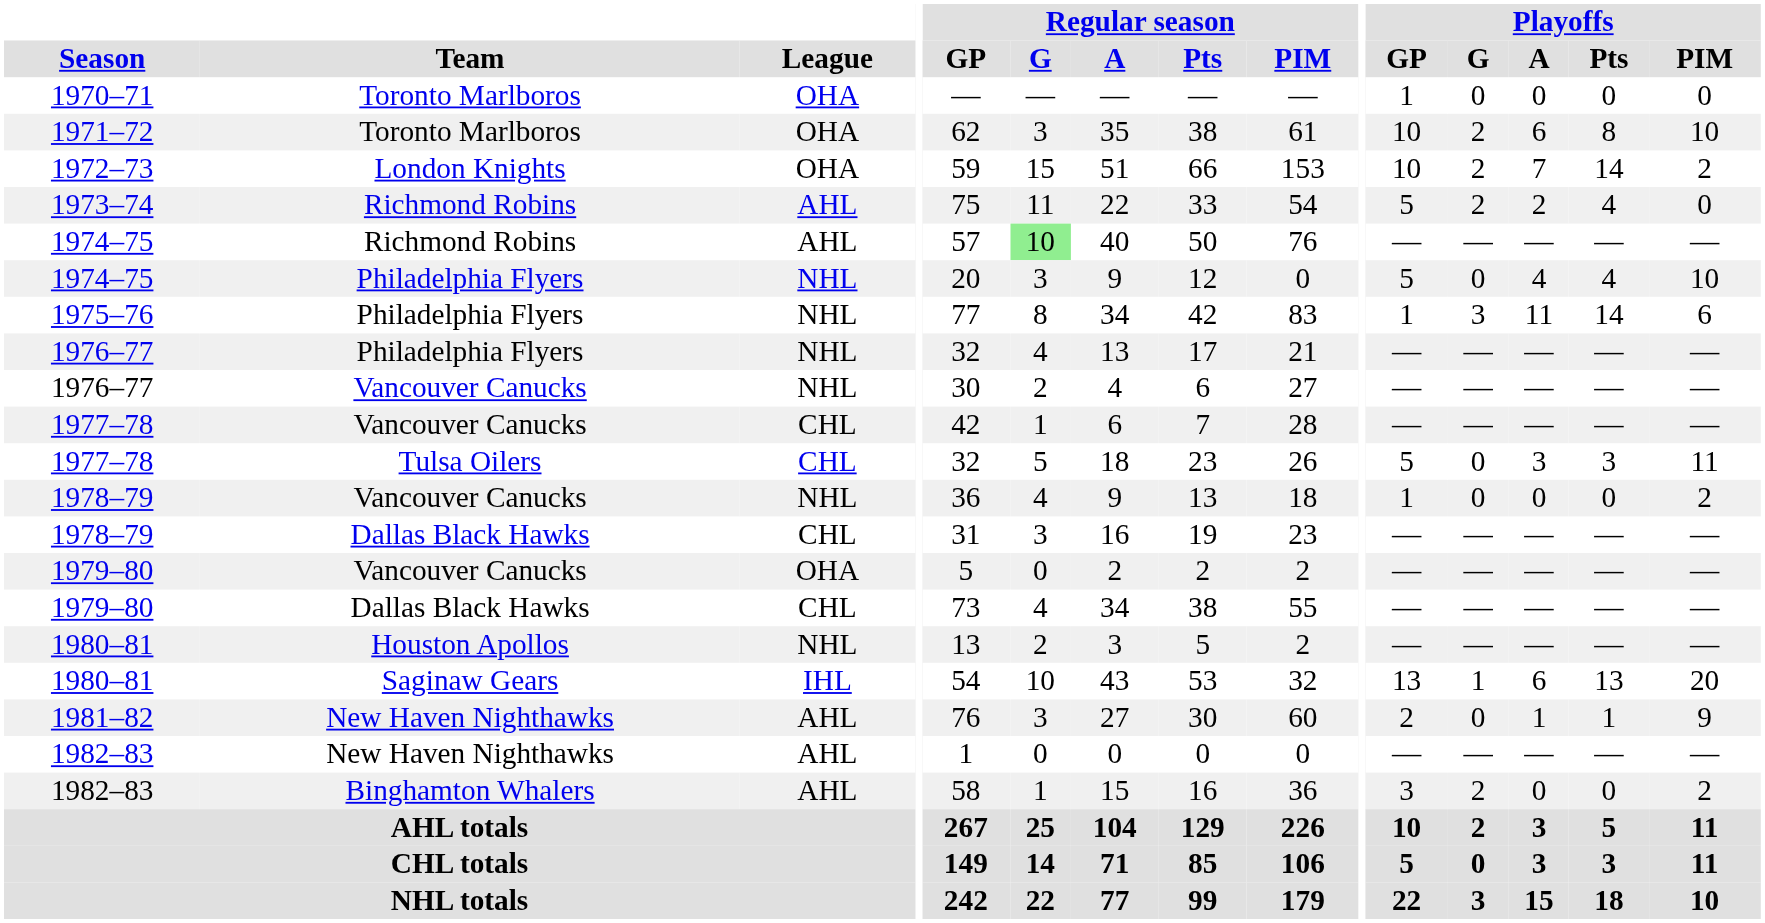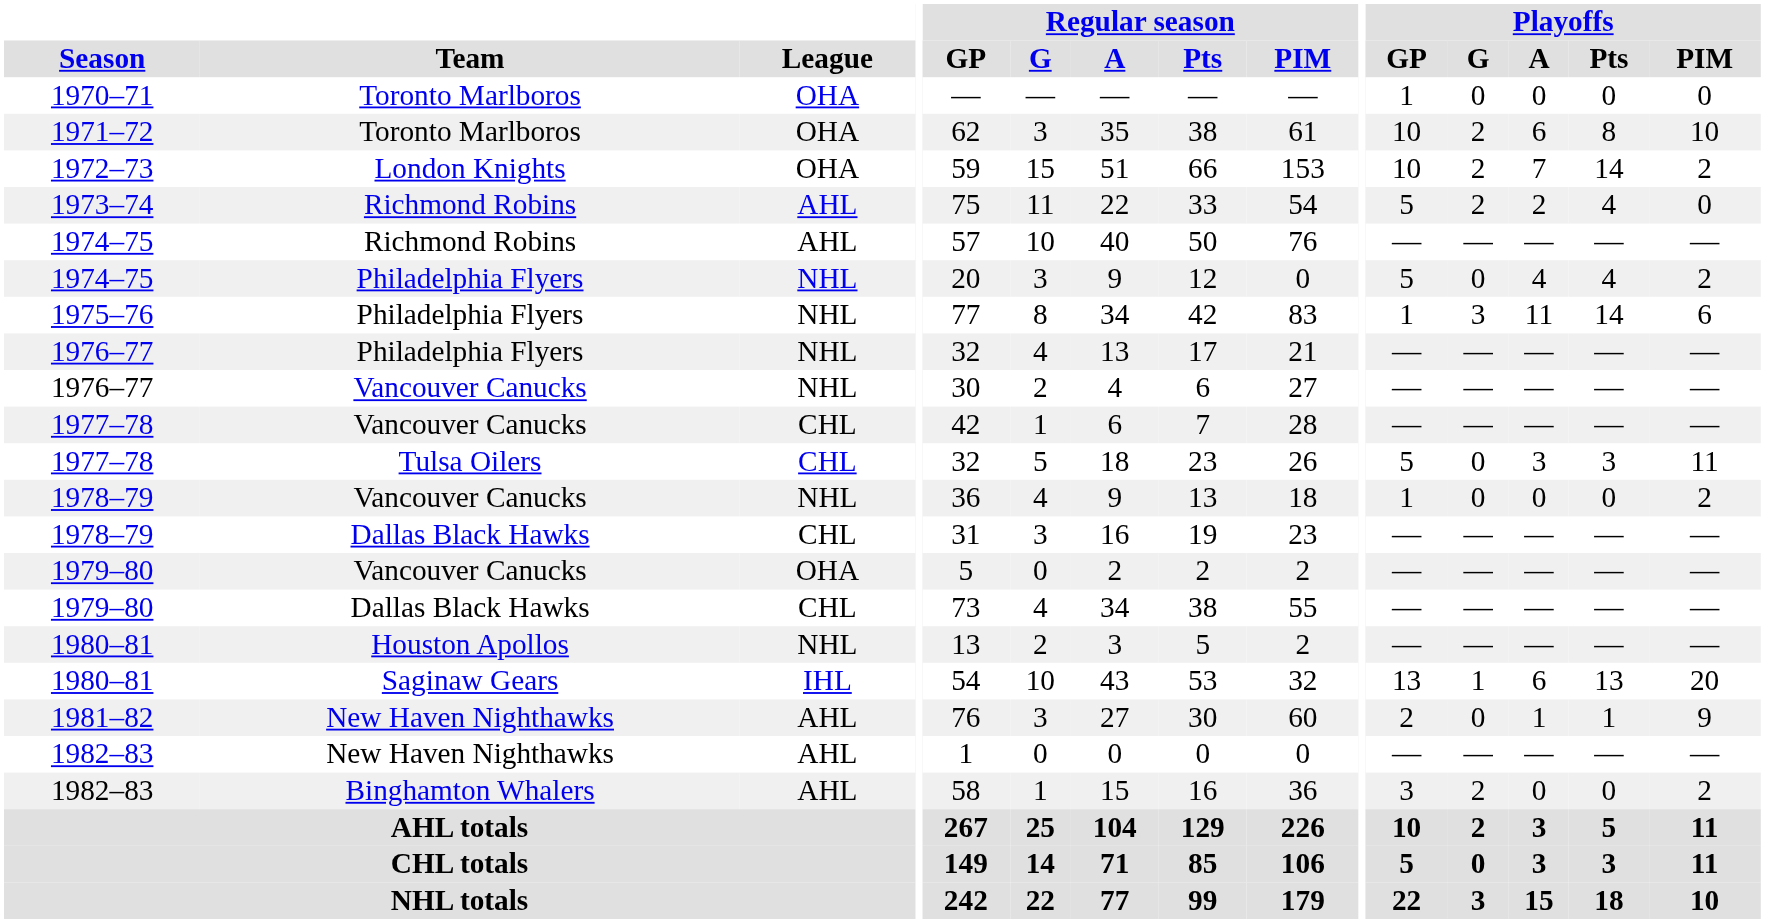 <table border="0" cellpadding="1" cellspacing="0" style="text-align:center; width:60em">
 <tr bgcolor="#e0e0e0">
 <th colspan="3" bgcolor="#ffffff"></th>
 <th rowspan="100" bgcolor="#ffffff"></th>
 <th colspan="5"><a href='#'>Regular season</a></th>
 <th rowspan="100" bgcolor="#ffffff"></th>
 <th colspan="5"><a href='#'>Playoffs</a></th>
 </tr>
 <tr bgcolor="#e0e0e0">
 <th><a href='#'>Season</a></th>
 <th>Team</th>
 <th>League</th>
 <th>GP</th>
 <th><a href='#'>G</a></th>
 <th><a href='#'>A</a></th>
 <th><a href='#'>Pts</a></th>
 <th><a href='#'>PIM</a></th>
 <th>GP</th>
 <th>G</th>
 <th>A</th>
 <th>Pts</th>
 <th>PIM</th>
 </tr>
 <tr>
 <td><a href='#'>1970–71</a></td>
 <td><a href='#'>Toronto Marlboros</a></td>
 <td><a href='#'>OHA</a></td>
 <td>—</td>
 <td>—</td>
 <td>—</td>
 <td>—</td>
 <td>—</td>
 <td>1</td>
 <td>0</td>
 <td>0</td>
 <td>0</td>
 <td>0</td>
 </tr>
 <tr bgcolor="#f0f0f0">
 <td><a href='#'>1971–72</a></td>
 <td>Toronto Marlboros</td>
 <td>OHA</td>
 <td>62</td>
 <td>3</td>
 <td>35</td>
 <td>38</td>
 <td>61</td>
 <td>10</td>
 <td>2</td>
 <td>6</td>
 <td>8</td>
 <td>10</td>
 </tr>
 <tr>
 <td><a href='#'>1972–73</a></td>
 <td><a href='#'>London Knights</a></td>
 <td>OHA</td>
 <td>59</td>
 <td>15</td>
 <td>51</td>
 <td>66</td>
 <td>153</td>
 <td>10</td>
 <td>2</td>
 <td>7</td>
 <td>14</td>
 <td>2</td>
 </tr>
 <tr bgcolor="#f0f0f0">
 <td><a href='#'>1973–74</a></td>
 <td><a href='#'>Richmond Robins</a></td>
 <td><a href='#'>AHL</a></td>
 <td>75</td>
 <td>11</td>
 <td>22</td>
 <td>33</td>
 <td>54</td>
 <td>5</td>
 <td>2</td>
 <td>2</td>
 <td>4</td>
 <td>0</td>
 </tr>
 <tr>
 <td><a href='#'>1974–75</a></td>
 <td>Richmond Robins</td>
 <td>AHL</td>
 <td>57</td>
-<td style="background: lightgreen;">10</td>
+<td>10</td>
 <td>40</td>
 <td>50</td>
 <td>76</td>
 <td>—</td>
 <td>—</td>
 <td>—</td>
 <td>—</td>
 <td>—</td>
 </tr>
 <tr bgcolor="#f0f0f0">
 <td><a href='#'>1974–75</a></td>
 <td><a href='#'>Philadelphia Flyers</a></td>
 <td><a href='#'>NHL</a></td>
 <td>20</td>
 <td>3</td>
 <td>9</td>
 <td>12</td>
 <td>0</td>
 <td>5</td>
 <td>0</td>
 <td>4</td>
 <td>4</td>
-<td>10</td>
+<td>2</td>
 </tr>
 <tr>
 <td><a href='#'>1975–76</a></td>
 <td>Philadelphia Flyers</td>
 <td>NHL</td>
 <td>77</td>
 <td>8</td>
 <td>34</td>
 <td>42</td>
 <td>83</td>
 <td>1</td>
 <td>3</td>
 <td>11</td>
 <td>14</td>
 <td>6</td>
 </tr>
 <tr bgcolor="#f0f0f0">
 <td><a href='#'>1976–77</a></td>
 <td>Philadelphia Flyers</td>
 <td>NHL</td>
 <td>32</td>
 <td>4</td>
 <td>13</td>
 <td>17</td>
 <td>21</td>
 <td>—</td>
 <td>—</td>
 <td>—</td>
 <td>—</td>
 <td>—</td>
 </tr>
 <tr>
 <td>1976–77</td>
 <td><a href='#'>Vancouver Canucks</a></td>
 <td>NHL</td>
 <td>30</td>
 <td>2</td>
 <td>4</td>
 <td>6</td>
 <td>27</td>
 <td>—</td>
 <td>—</td>
 <td>—</td>
 <td>—</td>
 <td>—</td>
 </tr>
 <tr bgcolor="#f0f0f0">
 <td><a href='#'>1977–78</a></td>
 <td>Vancouver Canucks</td>
 <td>CHL</td>
 <td>42</td>
 <td>1</td>
 <td>6</td>
 <td>7</td>
 <td>28</td>
 <td>—</td>
 <td>—</td>
 <td>—</td>
 <td>—</td>
 <td>—</td>
 </tr>
 <tr>
 <td><a href='#'>1977–78</a></td>
 <td><a href='#'>Tulsa Oilers</a></td>
 <td><a href='#'>CHL</a></td>
 <td>32</td>
 <td>5</td>
 <td>18</td>
 <td>23</td>
 <td>26</td>
 <td>5</td>
 <td>0</td>
 <td>3</td>
 <td>3</td>
 <td>11</td>
 </tr>
 <tr bgcolor="#f0f0f0">
 <td><a href='#'>1978–79</a></td>
 <td>Vancouver Canucks</td>
 <td>NHL</td>
 <td>36</td>
 <td>4</td>
 <td>9</td>
 <td>13</td>
 <td>18</td>
 <td>1</td>
 <td>0</td>
 <td>0</td>
 <td>0</td>
 <td>2</td>
 </tr>
 <tr>
 <td><a href='#'>1978–79</a></td>
 <td><a href='#'>Dallas Black Hawks</a></td>
 <td>CHL</td>
 <td>31</td>
 <td>3</td>
 <td>16</td>
 <td>19</td>
 <td>23</td>
 <td>—</td>
 <td>—</td>
 <td>—</td>
 <td>—</td>
 <td>—</td>
 </tr>
 <tr bgcolor="#f0f0f0">
 <td><a href='#'>1979–80</a></td>
 <td>Vancouver Canucks</td>
 <td>OHA</td>
 <td>5</td>
 <td>0</td>
 <td>2</td>
 <td>2</td>
 <td>2</td>
 <td>—</td>
 <td>—</td>
 <td>—</td>
 <td>—</td>
 <td>—</td>
 </tr>
 <tr>
 <td><a href='#'>1979–80</a></td>
 <td>Dallas Black Hawks</td>
 <td>CHL</td>
 <td>73</td>
 <td>4</td>
 <td>34</td>
 <td>38</td>
 <td>55</td>
 <td>—</td>
 <td>—</td>
 <td>—</td>
 <td>—</td>
 <td>—</td>
 </tr>
 <tr bgcolor="#f0f0f0">
 <td><a href='#'>1980–81</a></td>
 <td><a href='#'>Houston Apollos</a></td>
 <td>NHL</td>
 <td>13</td>
 <td>2</td>
 <td>3</td>
 <td>5</td>
 <td>2</td>
 <td>—</td>
 <td>—</td>
 <td>—</td>
 <td>—</td>
 <td>—</td>
 </tr>
 <tr>
 <td><a href='#'>1980–81</a></td>
 <td><a href='#'>Saginaw Gears</a></td>
 <td><a href='#'>IHL</a></td>
 <td>54</td>
 <td>10</td>
 <td>43</td>
 <td>53</td>
 <td>32</td>
 <td>13</td>
 <td>1</td>
 <td>6</td>
 <td>13</td>
 <td>20</td>
 </tr>
 <tr bgcolor="#f0f0f0">
 <td><a href='#'>1981–82</a></td>
 <td><a href='#'>New Haven Nighthawks</a></td>
 <td>AHL</td>
 <td>76</td>
 <td>3</td>
 <td>27</td>
 <td>30</td>
 <td>60</td>
 <td>2</td>
 <td>0</td>
 <td>1</td>
 <td>1</td>
 <td>9</td>
 </tr>
 <tr>
 <td><a href='#'>1982–83</a></td>
 <td>New Haven Nighthawks</td>
 <td>AHL</td>
 <td>1</td>
 <td>0</td>
 <td>0</td>
 <td>0</td>
 <td>0</td>
 <td>—</td>
 <td>—</td>
 <td>—</td>
 <td>—</td>
 <td>—</td>
 </tr>
 <tr bgcolor="#f0f0f0">
 <td>1982–83</td>
 <td><a href='#'>Binghamton Whalers</a></td>
 <td>AHL</td>
 <td>58</td>
 <td>1</td>
 <td>15</td>
 <td>16</td>
 <td>36</td>
 <td>3</td>
 <td>2</td>
 <td>0</td>
 <td>0</td>
 <td>2</td>
 </tr>
 <tr bgcolor="#e0e0e0">
 <th colspan="3">AHL totals</th>
 <th>267</th>
 <th>25</th>
 <th>104</th>
 <th>129</th>
 <th>226</th>
 <th>10</th>
 <th>2</th>
 <th>3</th>
 <th>5</th>
 <th>11</th>
 </tr>
 <tr bgcolor="#e0e0e0">
 <th colspan="3">CHL totals</th>
 <th>149</th>
 <th>14</th>
 <th>71</th>
 <th>85</th>
 <th>106</th>
 <th>5</th>
 <th>0</th>
 <th>3</th>
 <th>3</th>
 <th>11</th>
 </tr>
 <tr bgcolor="#e0e0e0">
 <th colspan="3">NHL totals</th>
 <th>242</th>
 <th>22</th>
 <th>77</th>
 <th>99</th>
 <th>179</th>
 <th>22</th>
 <th>3</th>
 <th>15</th>
 <th>18</th>
 <th>10</th>
 </tr>
 </table>
